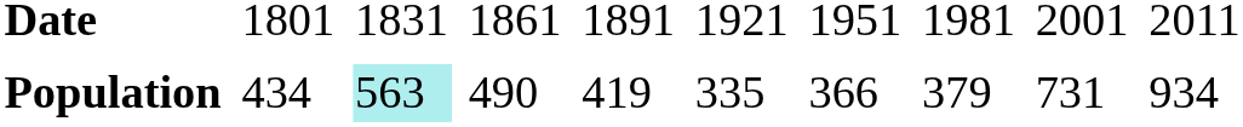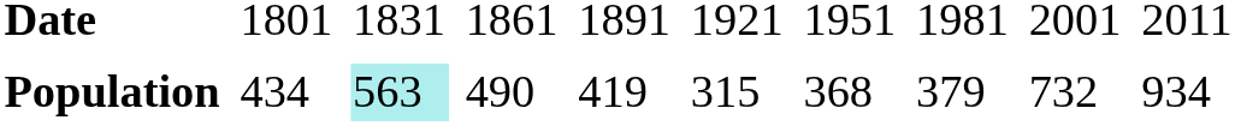 <table align="left" border="0" cellspacing="5">
 <tr>
 <td><strong>Date</strong></td>
 <td>1801</td>
 <td>1831</td>
 <td>1861</td>
 <td>1891</td>
 <td>1921</td>
 <td>1951</td>
 <td>1981</td>
 <td>2001</td>
 <td>2011</td>
 </tr>
 <tr>
 <td><strong>Population</strong></td>
 <td>434</td>
 <td style="background: paleturquoise;">563</td>
 <td>490</td>
 <td>419</td>
-<td>335</td>
-<td>366</td>
+<td>315</td>
+<td>368</td>
 <td>379</td>
-<td>731</td>
+<td>732</td>
 <td>934</td>
 </tr>
 <tr>
 </tr>
 </table>
